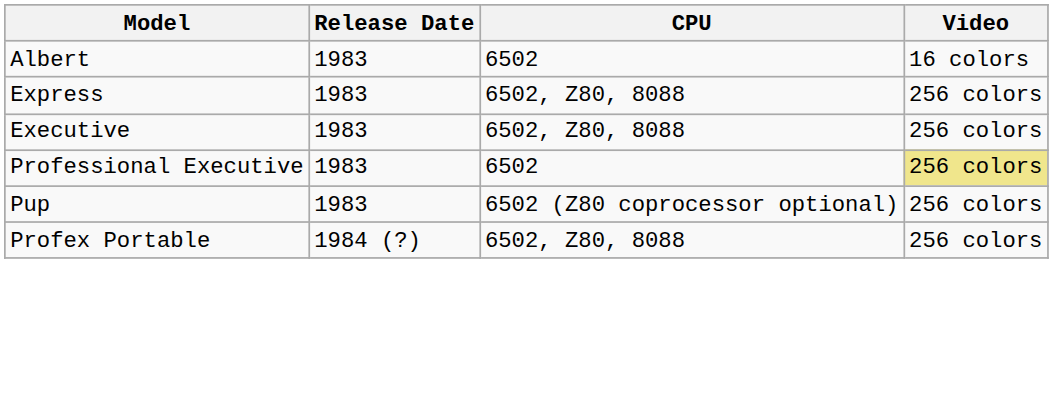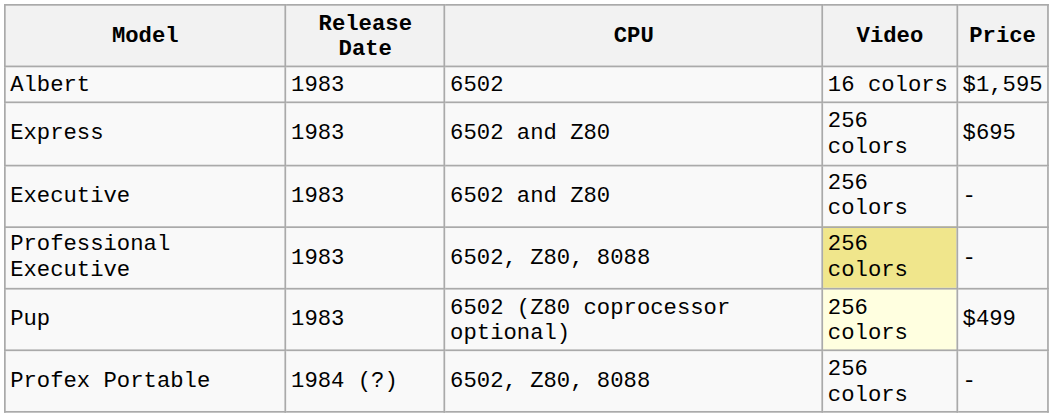 <table class="wikitable">
 <tr>
 <th>Model</th>
 <th>Release Date</th>
 <th>CPU</th>
 <th>Video</th>
+<th>Price</th>
 </tr>
 <tr>
 <td>Albert</td>
 <td>1983</td>
 <td>6502</td>
 <td>16 colors</td>
+<td>$1,595</td>
 </tr>
 <tr>
 <td>Express</td>
 <td>1983</td>
-<td>6502, Z80, 8088</td>
+<td>6502 and Z80</td>
 <td>256 colors</td>
+<td>$695</td>
 </tr>
 <tr>
 <td>Executive</td>
 <td>1983</td>
-<td>6502, Z80, 8088</td>
+<td>6502 and Z80</td>
 <td>256 colors</td>
+<td>-</td>
 </tr>
 <tr>
 <td>Professional Executive</td>
 <td>1983</td>
-<td>6502</td>
+<td>6502, Z80, 8088</td>
 <td style="background: khaki;">256 colors</td>
+<td>-</td>
 </tr>
 <tr>
 <td>Pup</td>
 <td>1983</td>
 <td>6502 (Z80 coprocessor optional)</td>
-<td>256 colors</td>
+<td style="background: lightyellow;">256 colors</td>
+<td>$499</td>
 </tr>
 <tr>
 <td>Profex Portable</td>
 <td>1984 (?)</td>
 <td>6502, Z80, 8088</td>
 <td>256 colors</td>
+<td>-</td>
 </tr>
 </table>
